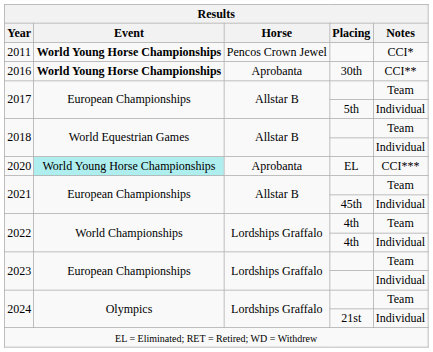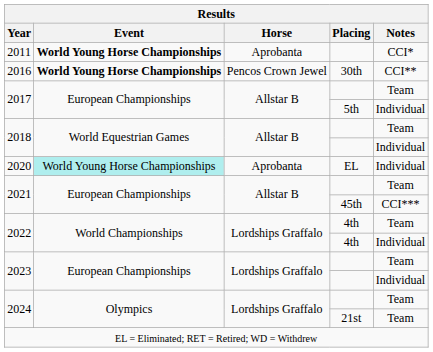 <table class="wikitable" style="text-align:center">
 <tr>
 <th colspan="11" align="center"><strong>Results</strong></th>
 </tr>
 <tr>
 <th>Year</th>
 <th>Event</th>
 <th>Horse</th>
 <th>Placing</th>
 <th>Notes</th>
 </tr>
 <tr>
 <td>2011</td>
 <td><strong>World Young Horse Championships</strong></td>
-<td>Pencos Crown Jewel</td>
+<td>Aprobanta</td>
 <td></td>
 <td>CCI*</td>
 </tr>
 <tr>
 <td>2016</td>
 <td><strong>World Young Horse Championships</strong></td>
-<td>Aprobanta</td>
+<td>Pencos Crown Jewel</td>
 <td>30th</td>
 <td>CCI**</td>
 </tr>
 <tr>
 <td rowspan="2">2017</td>
 <td rowspan="2">European Championships</td>
 <td rowspan="2">Allstar B</td>
 <td></td>
 <td>Team</td>
 </tr>
 <tr>
 <td>5th</td>
 <td>Individual</td>
 </tr>
 <tr>
 <td rowspan="2">2018</td>
 <td rowspan="2">World Equestrian Games</td>
 <td rowspan="2">Allstar B</td>
 <td></td>
 <td>Team</td>
 </tr>
 <tr>
 <td></td>
 <td>Individual</td>
 </tr>
 <tr>
 <td>2020</td>
 <td style="background: paleturquoise;">World Young Horse Championships</td>
 <td>Aprobanta</td>
 <td>EL</td>
-<td>CCI***</td>
+<td>Individual</td>
 </tr>
 <tr>
 <td rowspan="2">2021</td>
 <td rowspan="2">European Championships</td>
 <td rowspan="2">Allstar B</td>
 <td></td>
 <td>Team</td>
 </tr>
 <tr>
 <td>45th</td>
-<td>Individual</td>
+<td>CCI***</td>
 </tr>
 <tr>
 <td rowspan="2">2022</td>
 <td rowspan="2">World Championships</td>
 <td rowspan="2">Lordships Graffalo</td>
 <td>4th</td>
 <td>Team</td>
 </tr>
 <tr>
 <td>4th</td>
 <td>Individual</td>
 </tr>
 <tr>
 <td rowspan="2">2023</td>
 <td rowspan="2">European Championships</td>
 <td rowspan="2">Lordships Graffalo</td>
 <td></td>
 <td>Team</td>
 </tr>
 <tr>
 <td></td>
 <td>Individual</td>
 </tr>
 <tr>
 <td rowspan="2">2024</td>
 <td rowspan="2">Olympics</td>
 <td rowspan="2">Lordships Graffalo</td>
 <td></td>
 <td>Team</td>
 </tr>
 <tr>
 <td>21st</td>
-<td>Individual</td>
+<td>Team</td>
 </tr>
 <tr>
 <td colspan="11" align="center"><small> EL = Eliminated; RET = Retired; WD = Withdrew </small></td>
 </tr>
 </table>
